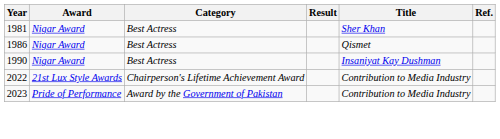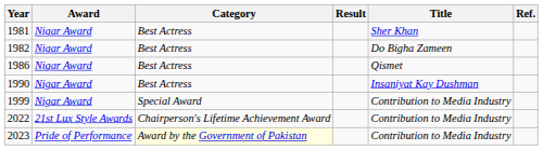 <table class="wikitable">
 <tr>
 <th>Year</th>
 <th>Award</th>
 <th>Category</th>
 <th>Result</th>
 <th>Title</th>
 <th>Ref.</th>
 </tr>
 <tr>
 <td>1981</td>
 <td><em><a href='#'>Nigar Award</a></em></td>
 <td><em>Best Actress</em></td>
 <td></td>
 <td><em><a href='#'>Sher Khan</a></em></td>
+<td></td>
+</tr>
+<tr>
+<td>1982</td>
+<td><em><a href='#'>Nigar Award</a></em></td>
+<td><em>Best Actress</em></td>
+<td></td>
+<td><em>Do Bigha Zameen</em></td>
 <td></td>
 </tr>
 <tr>
 <td>1986</td>
 <td><em><a href='#'>Nigar Award</a></em></td>
 <td><em>Best Actress</em></td>
 <td></td>
 <td><em>Qismet</em></td>
 <td></td>
 </tr>
 <tr>
 <td>1990</td>
 <td><em><a href='#'>Nigar Award</a></em></td>
 <td><em>Best Actress</em></td>
 <td></td>
 <td><em><a href='#'>Insaniyat Kay Dushman</a></em></td>
 <td></td>
 </tr>
 <tr>
+<td>1999</td>
+<td><em><a href='#'>Nigar Award</a></em></td>
+<td><em>Special Award</em></td>
+<td></td>
+<td><em>Contribution to Media Industry</em></td>
+<td></td>
+</tr>
+<tr>
 <td>2022</td>
 <td><em><a href='#'>21st Lux Style Awards</a></em></td>
 <td><em>Chairperson's Lifetime Achievement Award</em></td>
 <td></td>
 <td><em>Contribution to Media Industry</em></td>
 <td></td>
 </tr>
 <tr>
 <td>2023</td>
 <td><em><a href='#'>Pride of Performance</a></em></td>
-<td><em>Award by the <a href='#'>Government of Pakistan</a></em></td>
+<td style="background: lightyellow;"><em>Award by the <a href='#'>Government of Pakistan</a></em></td>
 <td></td>
 <td><em>Contribution to Media Industry</em></td>
 <td></td>
 </tr>
 </table>
